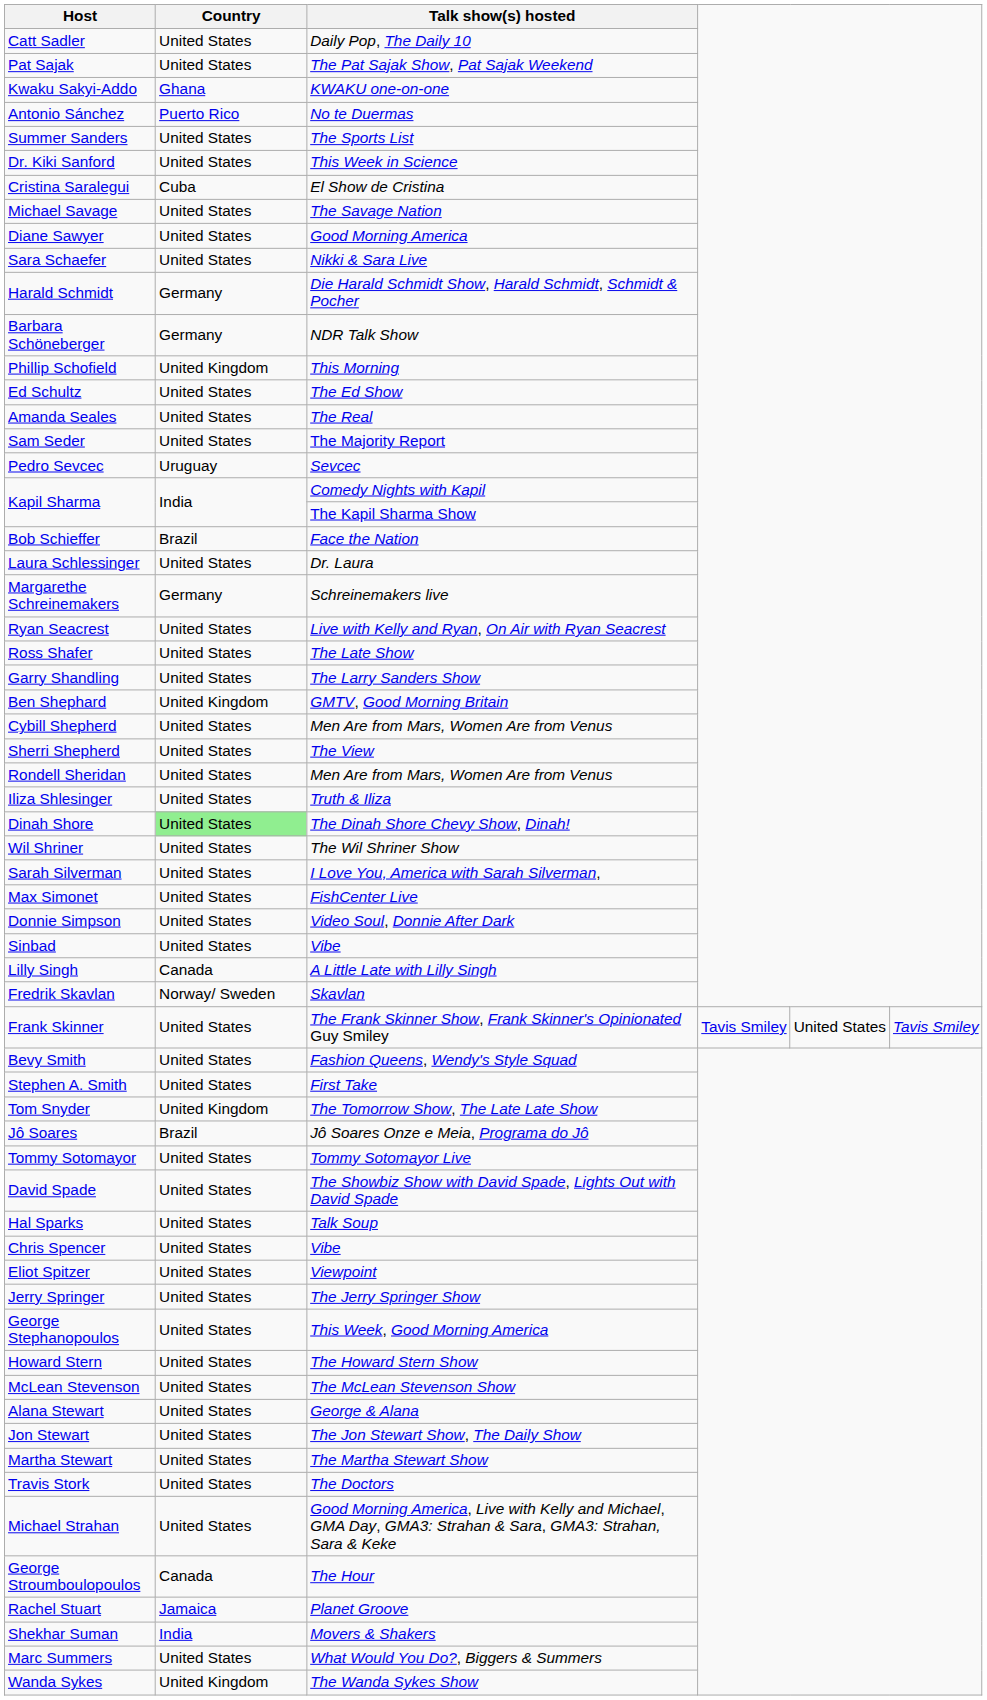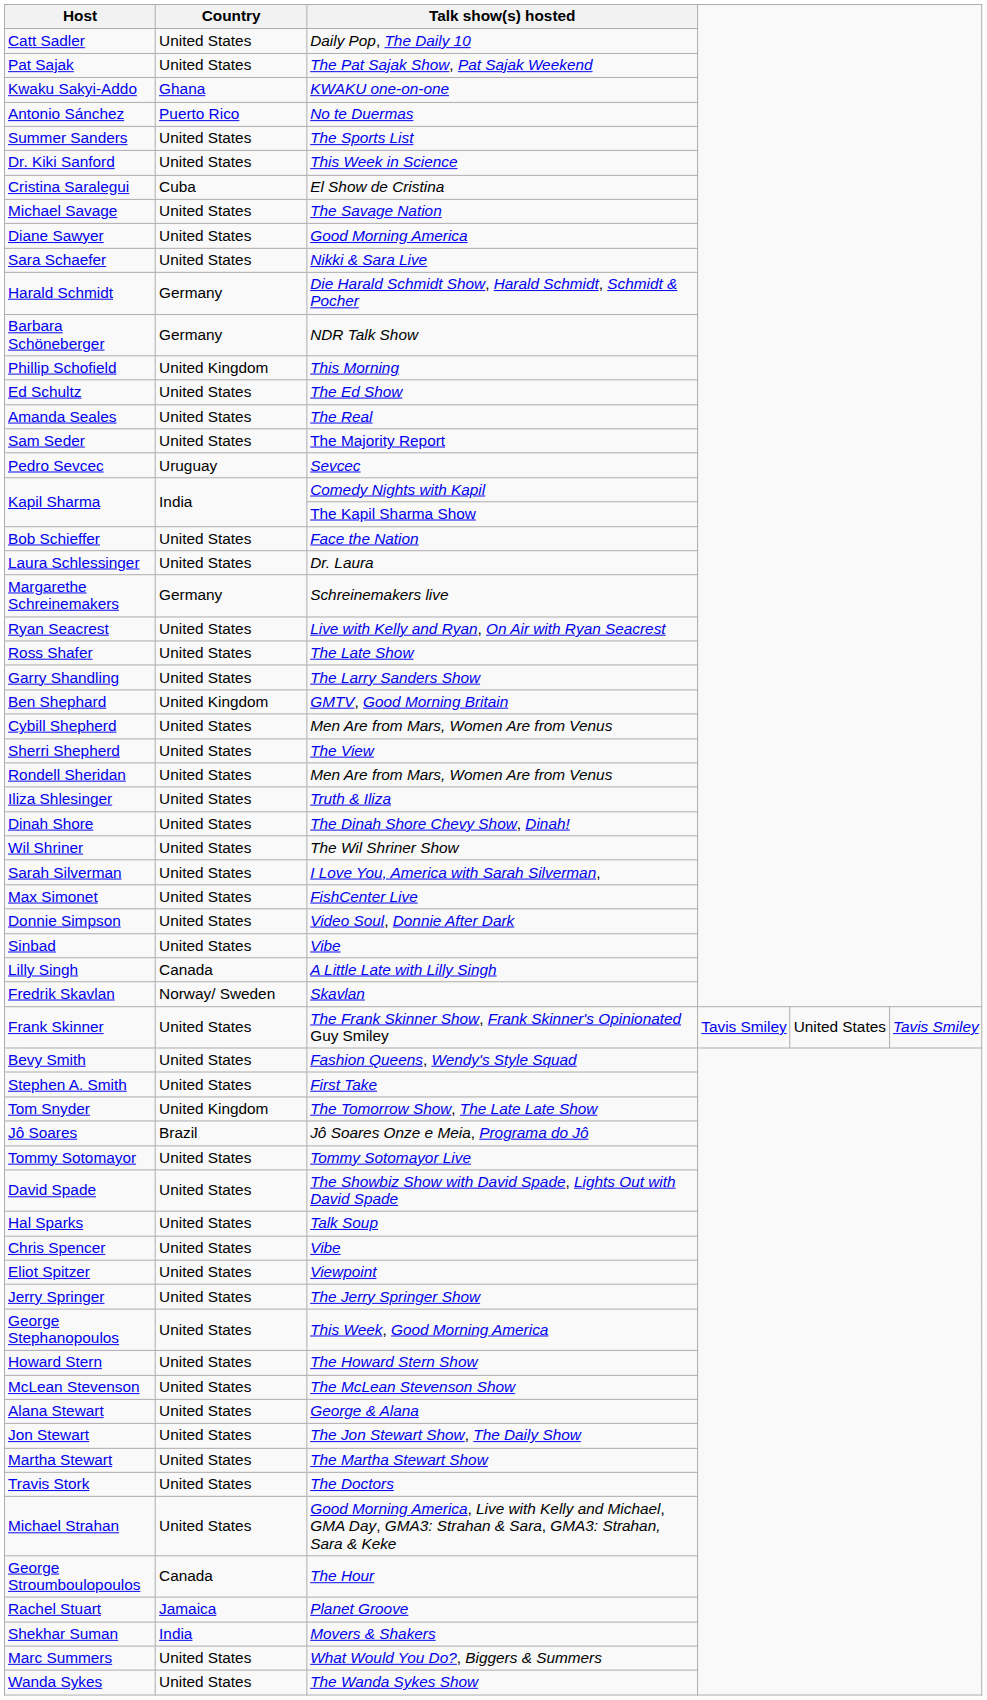 <table class="wikitable">
 <tr>
 <th width="150">Host</th>
 <th width="150">Country</th>
 <th width="400">Talk show(s) hosted</th>
 </tr>
 <tr>
 <td><a href='#'>Catt Sadler</a></td>
 <td> United States</td>
 <td><em>Daily Pop</em>, <em><a href='#'>The Daily 10</a></em></td>
 </tr>
 <tr>
 <td><a href='#'>Pat Sajak</a></td>
 <td> United States</td>
 <td><em><a href='#'>The Pat Sajak Show</a></em>, <em><a href='#'>Pat Sajak Weekend</a></em></td>
 </tr>
 <tr>
 <td><a href='#'>Kwaku Sakyi-Addo</a></td>
 <td> <a href='#'>Ghana</a></td>
 <td><em><a href='#'>KWAKU one-on-one</a></em></td>
 </tr>
 <tr>
 <td><a href='#'>Antonio Sánchez</a></td>
 <td> <a href='#'>Puerto Rico</a></td>
 <td><em><a href='#'>No te Duermas</a></em></td>
 </tr>
 <tr>
 <td><a href='#'>Summer Sanders</a></td>
 <td> United States</td>
 <td><em><a href='#'>The Sports List</a></em></td>
 </tr>
 <tr>
 <td><a href='#'>Dr. Kiki Sanford</a></td>
 <td> United States</td>
 <td><em><a href='#'>This Week in Science</a></em></td>
 </tr>
 <tr>
 <td><a href='#'>Cristina Saralegui</a></td>
 <td> Cuba</td>
 <td><em>El Show de Cristina</em></td>
 </tr>
 <tr>
 <td><a href='#'>Michael Savage</a></td>
 <td> United States</td>
 <td><em><a href='#'>The Savage Nation</a></em></td>
 </tr>
 <tr>
 <td><a href='#'>Diane Sawyer</a></td>
 <td> United States</td>
 <td><em><a href='#'>Good Morning America</a></em></td>
 </tr>
 <tr>
 <td><a href='#'>Sara Schaefer</a></td>
 <td> United States</td>
 <td><em><a href='#'>Nikki & Sara Live</a></em></td>
 </tr>
 <tr>
 <td><a href='#'>Harald Schmidt</a></td>
 <td> Germany</td>
 <td><em><a href='#'>Die Harald Schmidt Show</a></em>, <em><a href='#'>Harald Schmidt</a></em>, <em><a href='#'>Schmidt & Pocher</a></em></td>
 </tr>
 <tr>
 <td><a href='#'>Barbara Schöneberger</a></td>
 <td> Germany</td>
 <td><em>NDR Talk Show</em></td>
 </tr>
 <tr>
 <td><a href='#'>Phillip Schofield</a></td>
 <td> United Kingdom</td>
 <td><em><a href='#'>This Morning</a></em></td>
 </tr>
 <tr>
 <td><a href='#'>Ed Schultz</a></td>
 <td> United States</td>
 <td><em><a href='#'>The Ed Show</a></em></td>
 </tr>
 <tr>
 <td><a href='#'>Amanda Seales</a></td>
 <td> United States</td>
 <td><em><a href='#'>The Real</a></em></td>
 </tr>
 <tr>
 <td><a href='#'>Sam Seder</a></td>
 <td> United States</td>
 <td><a href='#'>The Majority Report</a></td>
 </tr>
 <tr>
 <td><a href='#'>Pedro Sevcec</a></td>
 <td> Uruguay</td>
 <td><em><a href='#'>Sevcec</a></em></td>
 </tr>
 <tr>
 <td rowspan="2"><a href='#'>Kapil Sharma</a></td>
 <td rowspan="2"> India</td>
 <td><em><a href='#'>Comedy Nights with Kapil</a></em></td>
 </tr>
 <tr>
 <td><a href='#'>The Kapil Sharma Show</a></td>
 </tr>
 <tr>
 <td><a href='#'>Bob Schieffer</a></td>
-<td> Brazil</td>
+<td> United States</td>
 <td><em><a href='#'>Face the Nation</a></em></td>
 </tr>
 <tr>
 <td><a href='#'>Laura Schlessinger</a></td>
 <td> United States</td>
 <td><em>Dr. Laura</em></td>
 </tr>
 <tr>
 <td><a href='#'>Margarethe Schreinemakers</a></td>
 <td> Germany</td>
 <td><em>Schreinemakers live</em></td>
 </tr>
 <tr>
 <td><a href='#'>Ryan Seacrest</a></td>
 <td> United States</td>
 <td><em><a href='#'>Live with Kelly and Ryan</a></em>, <em><a href='#'>On Air with Ryan Seacrest</a></em></td>
 </tr>
 <tr>
 <td><a href='#'>Ross Shafer</a></td>
 <td> United States</td>
 <td><em><a href='#'>The Late Show</a></em></td>
 </tr>
 <tr>
 <td><a href='#'>Garry Shandling</a></td>
 <td> United States</td>
 <td><em><a href='#'>The Larry Sanders Show</a></em></td>
 </tr>
 <tr>
 <td><a href='#'>Ben Shephard</a></td>
 <td> United Kingdom</td>
 <td><em><a href='#'>GMTV</a></em>, <em><a href='#'>Good Morning Britain</a></em></td>
 </tr>
 <tr>
 <td><a href='#'>Cybill Shepherd</a></td>
 <td> United States</td>
 <td><em>Men Are from Mars, Women Are from Venus</em></td>
 </tr>
 <tr>
 <td><a href='#'>Sherri Shepherd</a></td>
 <td> United States</td>
 <td><em><a href='#'>The View</a></em></td>
 </tr>
 <tr>
 <td><a href='#'>Rondell Sheridan</a></td>
 <td> United States</td>
 <td><em>Men Are from Mars, Women Are from Venus</em></td>
 </tr>
 <tr>
 <td><a href='#'>Iliza Shlesinger</a></td>
 <td> United States</td>
 <td><em><a href='#'>Truth & Iliza</a></em></td>
 </tr>
 <tr>
 <td><a href='#'>Dinah Shore</a></td>
-<td style="background: lightgreen;"> United States</td>
+<td> United States</td>
 <td><em><a href='#'>The Dinah Shore Chevy Show</a></em>, <em><a href='#'>Dinah!</a></em></td>
 </tr>
 <tr>
 <td><a href='#'>Wil Shriner</a></td>
 <td> United States</td>
 <td><em>The Wil Shriner Show</em></td>
 </tr>
 <tr>
 <td><a href='#'>Sarah Silverman</a></td>
 <td> United States</td>
 <td><em><a href='#'>I Love You, America with Sarah Silverman</a></em>,</td>
 </tr>
 <tr>
 <td><a href='#'>Max Simonet</a></td>
 <td> United States</td>
 <td><em><a href='#'>FishCenter Live</a></em></td>
 </tr>
 <tr>
 <td><a href='#'>Donnie Simpson</a></td>
 <td> United States</td>
 <td><em><a href='#'>Video Soul</a></em>, <em><a href='#'>Donnie After Dark</a></em></td>
 </tr>
 <tr>
 <td><a href='#'>Sinbad</a></td>
 <td> United States</td>
 <td><em><a href='#'>Vibe</a></em></td>
 </tr>
 <tr>
 <td><a href='#'>Lilly Singh</a></td>
 <td> Canada</td>
 <td><em><a href='#'>A Little Late with Lilly Singh</a></em></td>
 </tr>
 <tr>
 <td><a href='#'>Fredrik Skavlan</a></td>
 <td> Norway/ Sweden</td>
 <td><em><a href='#'>Skavlan</a></em></td>
 </tr>
 <tr>
 <td><a href='#'>Frank Skinner</a></td>
 <td> United States</td>
 <td><em><a href='#'>The Frank Skinner Show</a></em>, <em><a href='#'>Frank Skinner's Opinionated</a></em><br>Guy Smiley</td>
 <td><a href='#'>Tavis Smiley</a></td>
 <td> United States</td>
 <td><em><a href='#'>Tavis Smiley</a></em></td>
 </tr>
 <tr>
 <td><a href='#'>Bevy Smith</a></td>
 <td> United States</td>
 <td><em><a href='#'>Fashion Queens</a></em>, <em><a href='#'>Wendy's Style Squad</a></em></td>
 </tr>
 <tr>
 <td><a href='#'>Stephen A. Smith</a></td>
 <td> United States</td>
 <td><em><a href='#'>First Take</a></em></td>
 </tr>
 <tr>
 <td><a href='#'>Tom Snyder</a></td>
 <td> United Kingdom</td>
 <td><em><a href='#'>The Tomorrow Show</a></em>, <em><a href='#'>The Late Late Show</a></em></td>
 </tr>
 <tr>
 <td><a href='#'>Jô Soares</a></td>
 <td> Brazil</td>
 <td><em>Jô Soares Onze e Meia</em>, <em><a href='#'>Programa do Jô</a></em></td>
 </tr>
 <tr>
 <td><a href='#'>Tommy Sotomayor</a></td>
 <td> United States</td>
 <td><em><a href='#'>Tommy Sotomayor Live</a></em></td>
 </tr>
 <tr>
 <td><a href='#'>David Spade</a></td>
 <td> United States</td>
 <td><em><a href='#'>The Showbiz Show with David Spade</a></em>, <em><a href='#'>Lights Out with David Spade</a></em></td>
 </tr>
 <tr>
 <td><a href='#'>Hal Sparks</a></td>
 <td> United States</td>
 <td><em><a href='#'>Talk Soup</a></em></td>
 </tr>
 <tr>
 <td><a href='#'>Chris Spencer</a></td>
 <td> United States</td>
 <td><em><a href='#'>Vibe</a></em></td>
 </tr>
 <tr>
 <td><a href='#'>Eliot Spitzer</a></td>
 <td> United States</td>
 <td><em><a href='#'>Viewpoint</a></em></td>
 </tr>
 <tr>
 <td><a href='#'>Jerry Springer</a></td>
 <td> United States</td>
 <td><em><a href='#'>The Jerry Springer Show</a></em></td>
 </tr>
 <tr>
 <td><a href='#'>George Stephanopoulos</a></td>
 <td> United States</td>
 <td><em><a href='#'>This Week</a></em>, <em><a href='#'>Good Morning America</a></em></td>
 </tr>
 <tr>
 <td><a href='#'>Howard Stern</a></td>
 <td> United States</td>
 <td><em><a href='#'>The Howard Stern Show</a></em></td>
 </tr>
 <tr>
 <td><a href='#'>McLean Stevenson</a></td>
 <td> United States</td>
 <td><em><a href='#'>The McLean Stevenson Show</a></em></td>
 </tr>
 <tr>
 <td><a href='#'>Alana Stewart</a></td>
 <td> United States</td>
 <td><em><a href='#'>George & Alana</a></em></td>
 </tr>
 <tr>
 <td><a href='#'>Jon Stewart</a></td>
 <td> United States</td>
 <td><em><a href='#'>The Jon Stewart Show</a></em>, <em><a href='#'>The Daily Show</a></em></td>
 </tr>
 <tr>
 <td><a href='#'>Martha Stewart</a></td>
 <td> United States</td>
 <td><em><a href='#'>The Martha Stewart Show</a></em></td>
 </tr>
 <tr>
 <td><a href='#'>Travis Stork</a></td>
 <td> United States</td>
 <td><em><a href='#'>The Doctors</a></em></td>
 </tr>
 <tr>
 <td><a href='#'>Michael Strahan</a></td>
 <td> United States</td>
 <td><em><a href='#'>Good Morning America</a></em>, <em>Live with Kelly and Michael</em>, <em>GMA Day</em>, <em>GMA3: Strahan & Sara</em>, <em>GMA3: Strahan, Sara & Keke</em></td>
 </tr>
 <tr>
 <td><a href='#'>George Stroumboulopoulos</a></td>
 <td> Canada</td>
 <td><em><a href='#'>The Hour</a></em></td>
 </tr>
 <tr>
 <td><a href='#'>Rachel Stuart</a></td>
 <td> <a href='#'>Jamaica</a></td>
 <td><em><a href='#'>Planet Groove</a></em></td>
 </tr>
 <tr>
 <td><a href='#'>Shekhar Suman</a></td>
 <td> <a href='#'>India</a></td>
 <td><em><a href='#'>Movers & Shakers</a></em></td>
 </tr>
 <tr>
 <td><a href='#'>Marc Summers</a></td>
 <td> United States</td>
 <td><em><a href='#'>What Would You Do?</a></em>, <em>Biggers & Summers</em></td>
 </tr>
 <tr>
 <td><a href='#'>Wanda Sykes</a></td>
-<td> United Kingdom</td>
+<td> United States</td>
 <td><em><a href='#'>The Wanda Sykes Show</a></em></td>
 </tr>
 </table>
